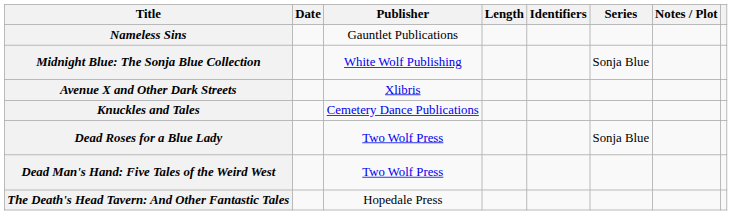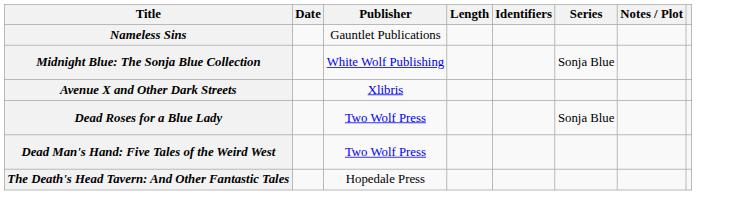 <table class="wikitable sortable plainrowheaders"  style="text-align:center;">
 <tr>
 <th scope="col">Title</th>
 <th scope="col">Date</th>
 <th scope="col">Publisher</th>
 <th scope="col">Length</th>
 <th scope="col" class="unsortable">Identifiers</th>
 <th scope="col">Series</th>
 <th scope="col" class="unsortable">Notes / Plot</th>
 <th scope="col" class="unsortable"></th>
 </tr>
 <tr>
 <th scope="row"><em>Nameless Sins</em></th>
 <td></td>
 <td>Gauntlet Publications</td>
 <td></td>
 <td><br></td>
 <td></td>
 <td></td>
 <td></td>
 </tr>
 <tr>
 <th scope="row"><em>Midnight Blue: The Sonja Blue Collection</em></th>
 <td></td>
 <td><a href='#'>White Wolf Publishing</a></td>
 <td></td>
 <td><br><br></td>
 <td>Sonja Blue</td>
 <td></td>
 <td></td>
 </tr>
 <tr>
 <th scope="row"><em>Avenue X and Other Dark Streets</em></th>
 <td></td>
 <td><a href='#'>Xlibris</a></td>
 <td></td>
 <td><br></td>
 <td></td>
 <td></td>
 <td></td>
 </tr>
 <tr>
-<th scope="row"><em>Knuckles and Tales</em></th>
-<td></td>
-<td><a href='#'>Cemetery Dance Publications</a></td>
-<td></td>
-<td><br></td>
-<td></td>
-<td></td>
-<td></td>
-</tr>
-<tr>
 <th scope="row"><em>Dead Roses for a Blue Lady</em></th>
 <td></td>
 <td><a href='#'>Two Wolf Press</a></td>
 <td></td>
 <td><br><br></td>
 <td>Sonja Blue</td>
 <td></td>
 <td></td>
 </tr>
 <tr>
 <th scope="row"><em>Dead Man's Hand: Five Tales of the Weird West</em></th>
 <td></td>
 <td><a href='#'>Two Wolf Press</a></td>
 <td></td>
 <td><br><br></td>
 <td></td>
 <td></td>
 <td></td>
 </tr>
 <tr>
 <th scope="row"><em>The Death's Head Tavern: And Other Fantastic Tales</em></th>
 <td></td>
 <td>Hopedale Press</td>
 <td></td>
 <td></td>
 <td></td>
 <td></td>
 <td></td>
 </tr>
 </table>
